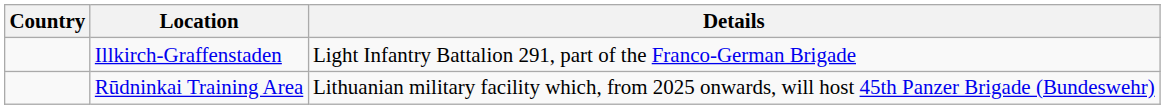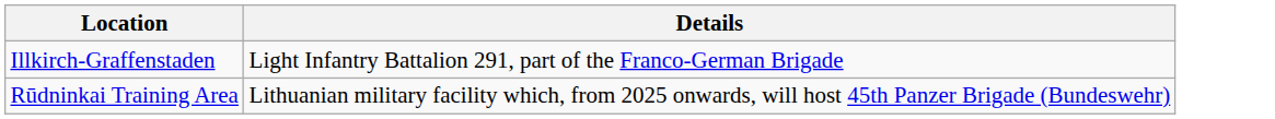 <table class="wikitable">
 <tr>
-<th>Country</th>
 <th>Location</th>
 <th>Details</th>
 </tr>
 <tr>
-<td></td>
 <td><a href='#'>Illkirch-Graffenstaden</a></td>
 <td>Light Infantry Battalion 291, part of the <a href='#'>Franco-German Brigade</a></td>
 </tr>
 <tr>
-<td></td>
 <td><a href='#'>Rūdninkai Training Area</a></td>
 <td>Lithuanian military facility which, from 2025 onwards, will host <a href='#'>45th Panzer Brigade (Bundeswehr)</a></td>
 </tr>
 </table>
